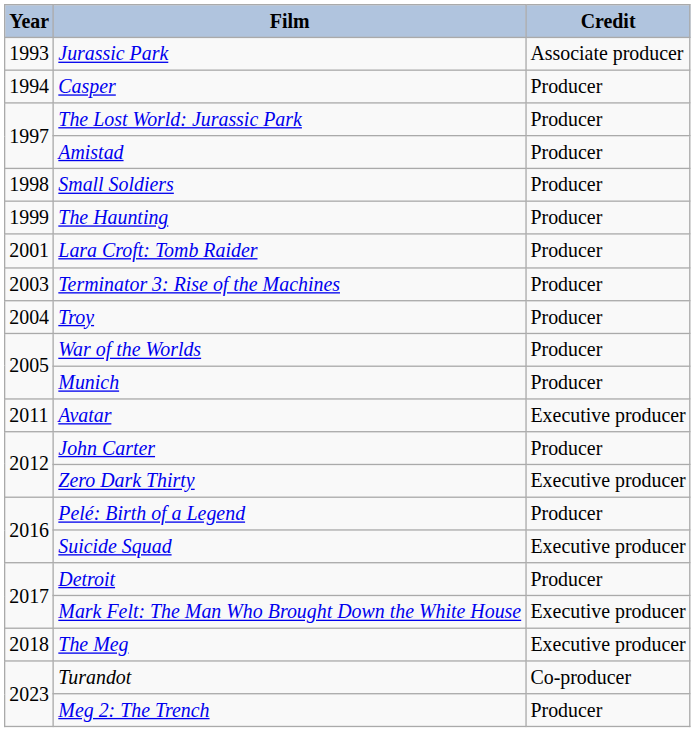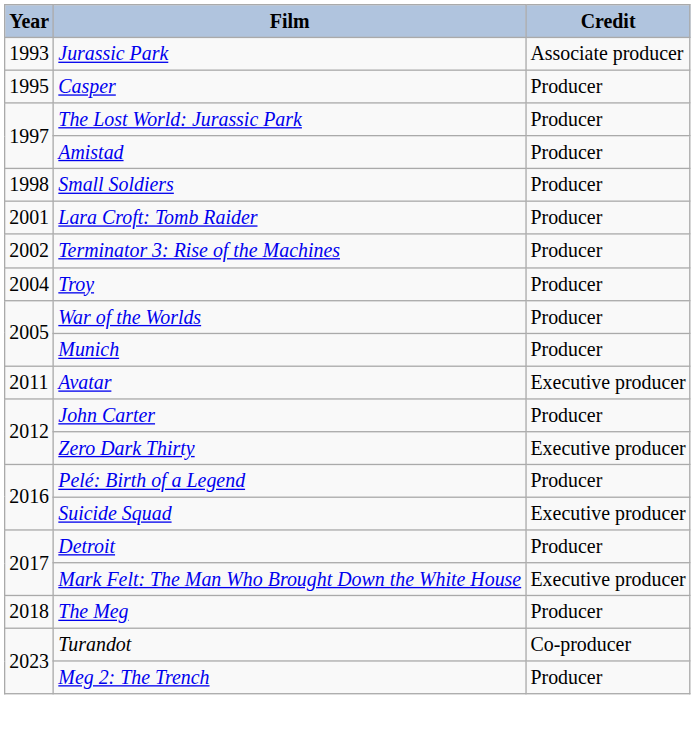 <table class="wikitable" style="font-size:95%;">
 <tr>
 <th style="background:#B0C4DE;">Year</th>
 <th style="background:#B0C4DE;">Film</th>
 <th style="background:#B0C4DE;">Credit</th>
 </tr>
 <tr>
 <td>1993</td>
 <td><em><a href='#'>Jurassic Park</a></em></td>
 <td>Associate producer</td>
 </tr>
 <tr>
-<td>1994</td>
+<td>1995</td>
 <td><em><a href='#'>Casper</a></em></td>
 <td>Producer</td>
 </tr>
 <tr>
 <td rowspan=2>1997</td>
 <td><em><a href='#'>The Lost World: Jurassic Park</a></em></td>
 <td>Producer</td>
 </tr>
 <tr>
 <td><em><a href='#'>Amistad</a></em></td>
 <td>Producer</td>
 </tr>
 <tr>
 <td>1998</td>
 <td><em><a href='#'>Small Soldiers</a></em></td>
 <td>Producer</td>
 </tr>
 <tr>
-<td>1999</td>
-<td><em><a href='#'>The Haunting</a></em></td>
-<td>Producer</td>
-</tr>
-<tr>
 <td>2001</td>
 <td><em><a href='#'>Lara Croft: Tomb Raider</a></em></td>
 <td>Producer</td>
 </tr>
 <tr>
-<td>2003</td>
+<td>2002</td>
 <td><em><a href='#'>Terminator 3: Rise of the Machines</a></em></td>
 <td>Producer</td>
 </tr>
 <tr>
 <td>2004</td>
 <td><em><a href='#'>Troy</a></em></td>
 <td>Producer</td>
 </tr>
 <tr>
 <td rowspan=2>2005</td>
 <td><em><a href='#'>War of the Worlds</a></em></td>
 <td>Producer</td>
 </tr>
 <tr>
 <td><em><a href='#'>Munich</a></em></td>
 <td>Producer</td>
 </tr>
 <tr>
 <td>2011</td>
 <td><em><a href='#'>Avatar</a></em></td>
 <td>Executive producer</td>
 </tr>
 <tr>
 <td rowspan=2>2012</td>
 <td><em><a href='#'>John Carter</a></em></td>
 <td>Producer</td>
 </tr>
 <tr>
 <td><em><a href='#'>Zero Dark Thirty</a></em></td>
 <td>Executive producer</td>
 </tr>
 <tr>
 <td rowspan=2>2016</td>
 <td><em><a href='#'>Pelé: Birth of a Legend</a></em></td>
 <td>Producer</td>
 </tr>
 <tr>
 <td><em><a href='#'>Suicide Squad</a></em></td>
 <td>Executive producer</td>
 </tr>
 <tr>
 <td rowspan=2>2017</td>
 <td><em><a href='#'>Detroit</a></em></td>
 <td>Producer</td>
 </tr>
 <tr>
 <td><em><a href='#'>Mark Felt: The Man Who Brought Down the White House</a></em></td>
 <td>Executive producer</td>
 </tr>
 <tr>
 <td>2018</td>
 <td><em><a href='#'>The Meg</a></em></td>
-<td>Executive producer</td>
+<td>Producer</td>
 </tr>
 <tr>
 <td rowspan=2>2023</td>
 <td><em>Turandot</em></td>
 <td>Co-producer</td>
 </tr>
 <tr>
 <td><em><a href='#'>Meg 2: The Trench</a></em></td>
 <td>Producer</td>
 </tr>
 </table>
